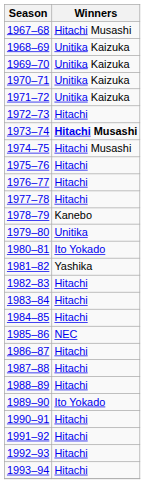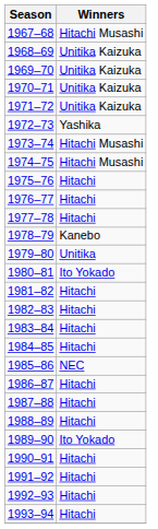 <table class="wikitable" style="font-size:92%;">
 <tr>
 <th>Season</th>
 <th>Winners</th>
 </tr>
 <tr>
 <td><a href='#'>1967–68</a></td>
 <td><a href='#'>Hitachi</a> Musashi</td>
 </tr>
 <tr>
 <td><a href='#'>1968–69</a></td>
 <td><a href='#'>Unitika</a> Kaizuka</td>
 </tr>
 <tr>
 <td><a href='#'>1969–70</a></td>
 <td><a href='#'>Unitika</a> Kaizuka</td>
 </tr>
 <tr>
 <td><a href='#'>1970–71</a></td>
 <td><a href='#'>Unitika</a> Kaizuka</td>
 </tr>
 <tr>
 <td><a href='#'>1971–72</a></td>
 <td><a href='#'>Unitika</a> Kaizuka</td>
 </tr>
 <tr>
 <td><a href='#'>1972–73</a></td>
-<td><a href='#'>Hitachi</a></td>
+<td>Yashika</td>
 </tr>
 <tr>
 <td><a href='#'>1973–74</a></td>
-<td><strong><a href='#'>Hitachi</a> Musashi</strong></td>
+<td><a href='#'>Hitachi</a> Musashi</td>
 </tr>
 <tr>
 <td><a href='#'>1974–75</a></td>
 <td><a href='#'>Hitachi</a> Musashi</td>
 </tr>
 <tr>
 <td><a href='#'>1975–76</a></td>
 <td><a href='#'>Hitachi</a></td>
 </tr>
 <tr>
 <td><a href='#'>1976–77</a></td>
 <td><a href='#'>Hitachi</a></td>
 </tr>
 <tr>
 <td><a href='#'>1977–78</a></td>
 <td><a href='#'>Hitachi</a></td>
 </tr>
 <tr>
 <td><a href='#'>1978–79</a></td>
 <td>Kanebo</td>
 </tr>
 <tr>
 <td><a href='#'>1979–80</a></td>
 <td><a href='#'>Unitika</a></td>
 </tr>
 <tr>
 <td><a href='#'>1980–81</a></td>
 <td><a href='#'>Ito Yokado</a></td>
 </tr>
 <tr>
 <td><a href='#'>1981–82</a></td>
-<td>Yashika</td>
+<td><a href='#'>Hitachi</a></td>
 </tr>
 <tr>
 <td><a href='#'>1982–83</a></td>
 <td><a href='#'>Hitachi</a></td>
 </tr>
 <tr>
 <td><a href='#'>1983–84</a></td>
 <td><a href='#'>Hitachi</a></td>
 </tr>
 <tr>
 <td><a href='#'>1984–85</a></td>
 <td><a href='#'>Hitachi</a></td>
 </tr>
 <tr>
 <td><a href='#'>1985–86</a></td>
 <td><a href='#'>NEC</a></td>
 </tr>
 <tr>
 <td><a href='#'>1986–87</a></td>
 <td><a href='#'>Hitachi</a></td>
 </tr>
 <tr>
 <td><a href='#'>1987–88</a></td>
 <td><a href='#'>Hitachi</a></td>
 </tr>
 <tr>
 <td><a href='#'>1988–89</a></td>
 <td><a href='#'>Hitachi</a></td>
 </tr>
 <tr>
 <td><a href='#'>1989–90</a></td>
 <td><a href='#'>Ito Yokado</a></td>
 </tr>
 <tr>
 <td><a href='#'>1990–91</a></td>
 <td><a href='#'>Hitachi</a></td>
 </tr>
 <tr>
 <td><a href='#'>1991–92</a></td>
 <td><a href='#'>Hitachi</a></td>
 </tr>
 <tr>
 <td><a href='#'>1992–93</a></td>
 <td><a href='#'>Hitachi</a></td>
 </tr>
 <tr>
 <td><a href='#'>1993–94</a></td>
 <td><a href='#'>Hitachi</a></td>
 </tr>
 <tr>
 </tr>
 </table>
